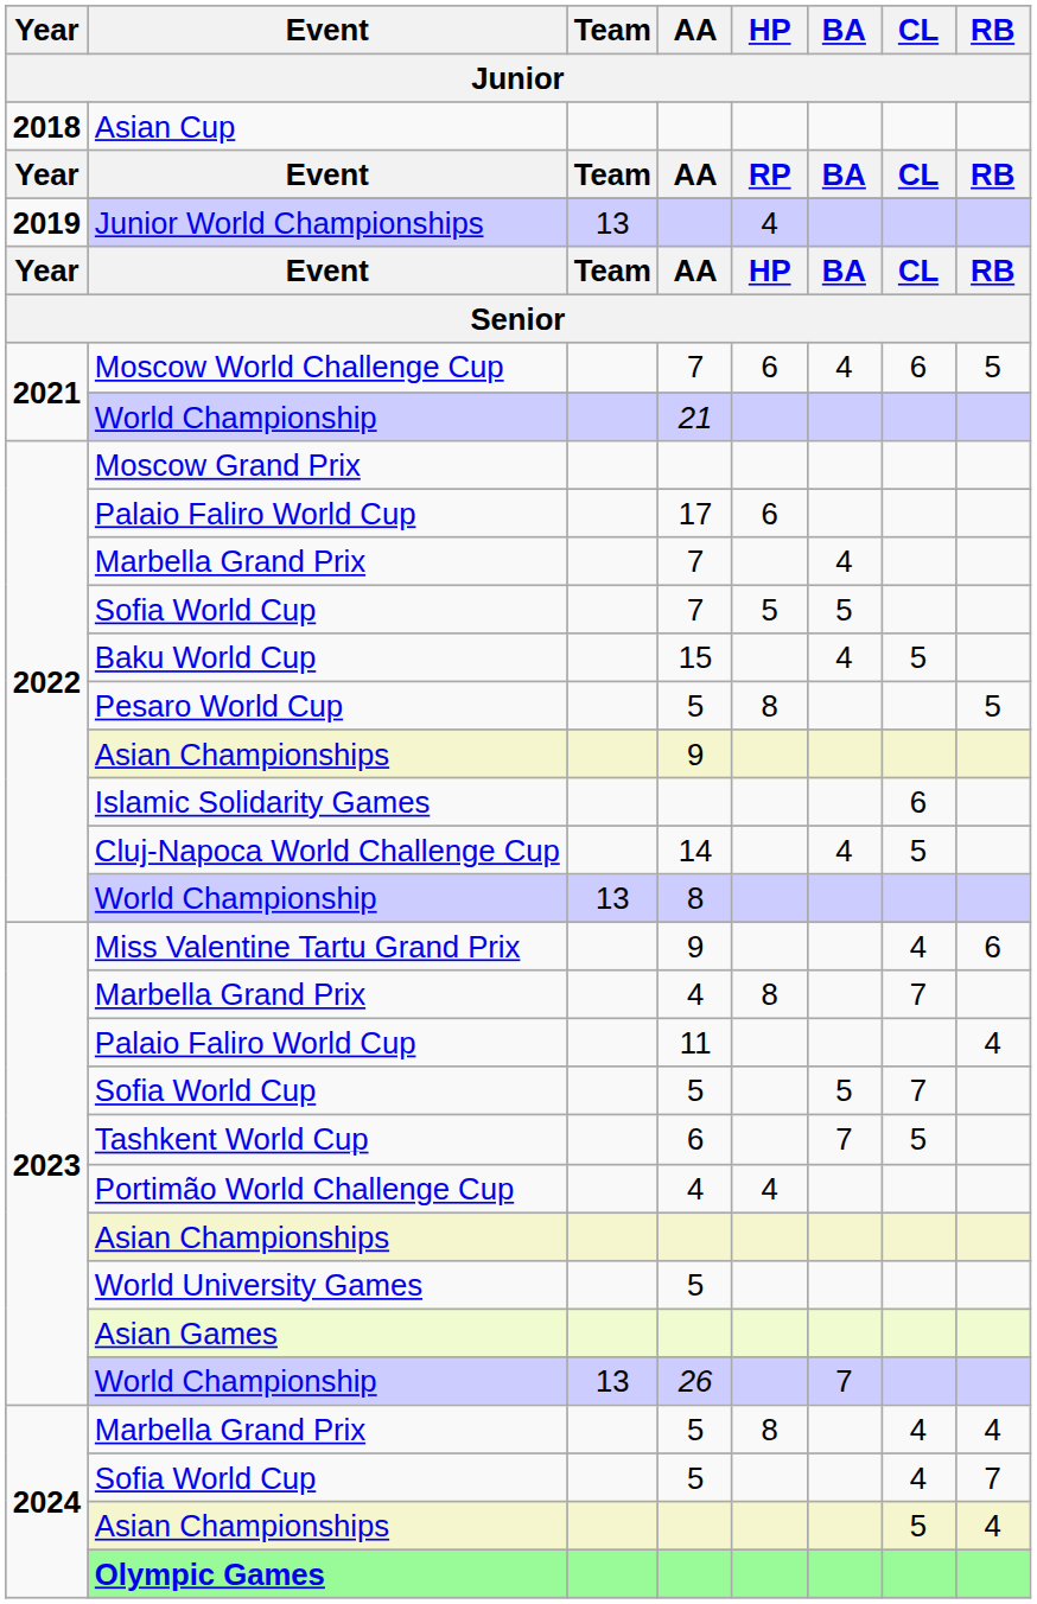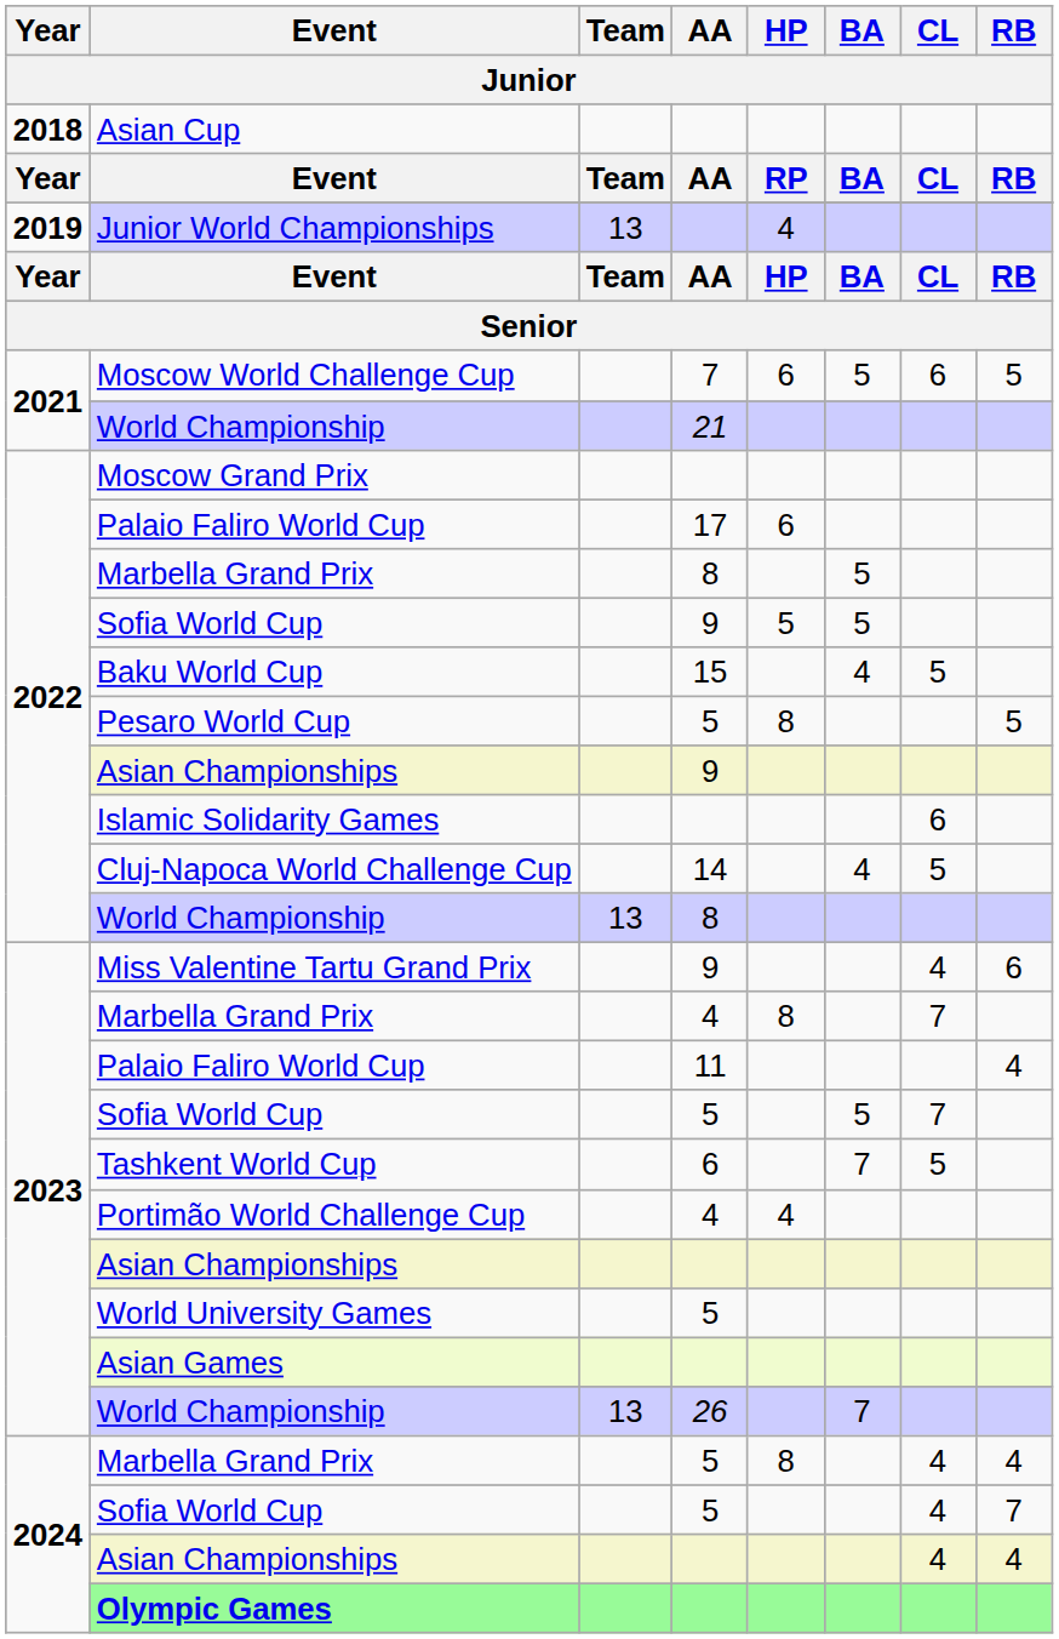 <table class="wikitable" style="text-align:center; font-size:95%;">
 <tr>
 <th align=center>Year</th>
 <th align=center>Event</th>
 <th style="width:30px;">Team</th>
 <th style="width:30px;">AA</th>
 <th style="width:30px;"><a href='#'>HP</a></th>
 <th style="width:30px;"><a href='#'>BA</a></th>
 <th style="width:30px;"><a href='#'>CL</a></th>
 <th style="width:30px;"><a href='#'>RB</a></th>
 </tr>
 <tr>
 <th colspan="8"><strong>Junior</strong></th>
 </tr>
 <tr>
 <td rowspan="1"><strong>2018</strong></td>
 <td align=left><a href='#'>Asian Cup</a></td>
 <td></td>
 <td></td>
 <td></td>
 <td></td>
 <td></td>
 <td></td>
 </tr>
 <tr>
 <th align=center>Year</th>
 <th align=center>Event</th>
 <th style="width:30px;">Team</th>
 <th style="width:30px;">AA</th>
 <th style="width:30px;"><a href='#'>RP</a></th>
 <th style="width:30px;"><a href='#'>BA</a></th>
 <th style="width:30px;"><a href='#'>CL</a></th>
 <th style="width:30px;"><a href='#'>RB</a></th>
 </tr>
 <tr>
 <td rowspan="2"><strong>2019</strong></td>
 </tr>
 <tr bgcolor=#CCCCFF>
 <td align=left><a href='#'>Junior World Championships</a></td>
 <td>13</td>
 <td></td>
 <td>4</td>
 <td></td>
 <td></td>
 <td></td>
 </tr>
 <tr>
 <th align=center>Year</th>
 <th align=center>Event</th>
 <th style="width:30px;">Team</th>
 <th style="width:30px;">AA</th>
 <th style="width:30px;"><a href='#'>HP</a></th>
 <th style="width:30px;"><a href='#'>BA</a></th>
 <th style="width:30px;"><a href='#'>CL</a></th>
 <th style="width:30px;"><a href='#'>RB</a></th>
 </tr>
 <tr>
 <th colspan="8"><strong>Senior</strong></th>
 </tr>
 <tr>
 <td rowspan="2"><strong>2021</strong></td>
 <td align=left><a href='#'>Moscow World Challenge Cup</a></td>
 <td></td>
 <td>7</td>
 <td>6</td>
-<td>4</td>
+<td>5</td>
 <td>6</td>
 <td>5</td>
 </tr>
 <tr bgcolor=#CCCCFF>
 <td align=left><a href='#'>World Championship</a></td>
 <td></td>
 <td><em>21</em></td>
 <td></td>
 <td></td>
 <td></td>
 <td></td>
 </tr>
 <tr>
 <td rowspan="10"><strong>2022</strong></td>
 <td align=left><a href='#'>Moscow Grand Prix</a></td>
 <td></td>
 <td></td>
 <td></td>
 <td></td>
 <td></td>
 <td></td>
 </tr>
 <tr>
 <td align=left><a href='#'>Palaio Faliro World Cup</a></td>
 <td></td>
 <td>17</td>
 <td>6</td>
 <td></td>
 <td></td>
 <td></td>
 </tr>
 <tr>
 <td align=left><a href='#'>Marbella Grand Prix</a></td>
 <td></td>
-<td>7</td>
+<td>8</td>
 <td></td>
-<td>4</td>
+<td>5</td>
 <td></td>
 <td></td>
 </tr>
 <tr>
 <td align=left><a href='#'>Sofia World Cup</a></td>
 <td></td>
-<td>7</td>
+<td>9</td>
 <td>5</td>
 <td>5</td>
 <td></td>
 <td></td>
 </tr>
 <tr>
 <td align=left><a href='#'>Baku World Cup</a></td>
 <td></td>
 <td>15</td>
 <td></td>
 <td>4</td>
 <td>5</td>
 <td></td>
 </tr>
 <tr>
 <td align=left><a href='#'>Pesaro World Cup</a></td>
 <td></td>
 <td>5</td>
 <td>8</td>
 <td></td>
 <td></td>
 <td>5</td>
 </tr>
 <tr bgcolor=#F5F6CE>
 <td align=left><a href='#'>Asian Championships</a></td>
 <td></td>
 <td>9</td>
 <td></td>
 <td></td>
 <td></td>
 <td></td>
 </tr>
 <tr>
 <td align=left><a href='#'>Islamic Solidarity Games</a></td>
 <td></td>
 <td></td>
 <td></td>
 <td></td>
 <td>6</td>
 <td></td>
 </tr>
 <tr>
 <td align=left><a href='#'>Cluj-Napoca World Challenge Cup</a></td>
 <td></td>
 <td>14</td>
 <td></td>
 <td>4</td>
 <td>5</td>
 <td></td>
 </tr>
 <tr bgcolor=#CCCCFF>
 <td align=left><a href='#'>World Championship</a></td>
 <td>13</td>
 <td>8</td>
 <td></td>
 <td></td>
 <td></td>
 <td></td>
 </tr>
 <tr>
 <td rowspan="10"><strong>2023</strong></td>
 <td align=left><a href='#'>Miss Valentine Tartu Grand Prix</a></td>
 <td></td>
 <td>9</td>
 <td></td>
 <td></td>
 <td>4</td>
 <td>6</td>
 </tr>
 <tr>
 <td align=left><a href='#'>Marbella Grand Prix</a></td>
 <td></td>
 <td>4</td>
 <td>8</td>
 <td></td>
 <td>7</td>
 <td></td>
 </tr>
 <tr>
 <td align=left><a href='#'>Palaio Faliro World Cup</a></td>
 <td></td>
 <td>11</td>
 <td></td>
 <td></td>
 <td></td>
 <td>4</td>
 </tr>
 <tr>
 <td align=left><a href='#'>Sofia World Cup</a></td>
 <td></td>
 <td>5</td>
 <td></td>
 <td>5</td>
 <td>7</td>
 <td></td>
 </tr>
 <tr>
 <td align=left><a href='#'>Tashkent World Cup</a></td>
 <td></td>
 <td>6</td>
 <td></td>
 <td>7</td>
 <td>5</td>
 <td></td>
 </tr>
 <tr>
 <td align=left><a href='#'>Portimão World Challenge Cup</a></td>
 <td></td>
 <td>4</td>
 <td>4</td>
 <td></td>
 <td></td>
 <td></td>
 </tr>
 <tr bgcolor=#F5F6CE>
 <td align=left><a href='#'>Asian Championships</a></td>
 <td></td>
 <td></td>
 <td></td>
 <td></td>
 <td></td>
 <td></td>
 </tr>
 <tr>
 <td align=left><a href='#'>World University Games</a></td>
 <td></td>
 <td>5</td>
 <td></td>
 <td></td>
 <td></td>
 <td></td>
 </tr>
 <tr bgcolor=#f0fccf>
 <td align=left><a href='#'>Asian Games</a></td>
 <td></td>
 <td></td>
 <td></td>
 <td></td>
 <td></td>
 <td></td>
 </tr>
 <tr bgcolor=#CCCCFF>
 <td align=left><a href='#'>World Championship</a></td>
 <td>13</td>
 <td><em>26</em></td>
 <td></td>
 <td>7</td>
 <td></td>
 <td></td>
 </tr>
 <tr>
 <td rowspan="4"><strong>2024</strong></td>
 <td align=left><a href='#'>Marbella Grand Prix</a></td>
 <td></td>
 <td>5</td>
 <td>8</td>
 <td></td>
 <td>4</td>
 <td>4</td>
 </tr>
 <tr>
 <td align=left><a href='#'>Sofia World Cup</a></td>
 <td></td>
 <td>5</td>
 <td></td>
 <td></td>
 <td>4</td>
 <td>7</td>
 </tr>
 <tr bgcolor=#F5F6CE>
 <td align=left><a href='#'>Asian Championships</a></td>
 <td></td>
 <td></td>
 <td></td>
 <td></td>
-<td>5</td>
+<td>4</td>
 <td>4</td>
 </tr>
 <tr bgcolor=98FB98>
 <td align=left><strong><a href='#'>Olympic Games</a></strong></td>
 <td></td>
 <td><strong></strong></td>
 <td></td>
 <td></td>
 <td></td>
 <td></td>
 </tr>
 </table>
